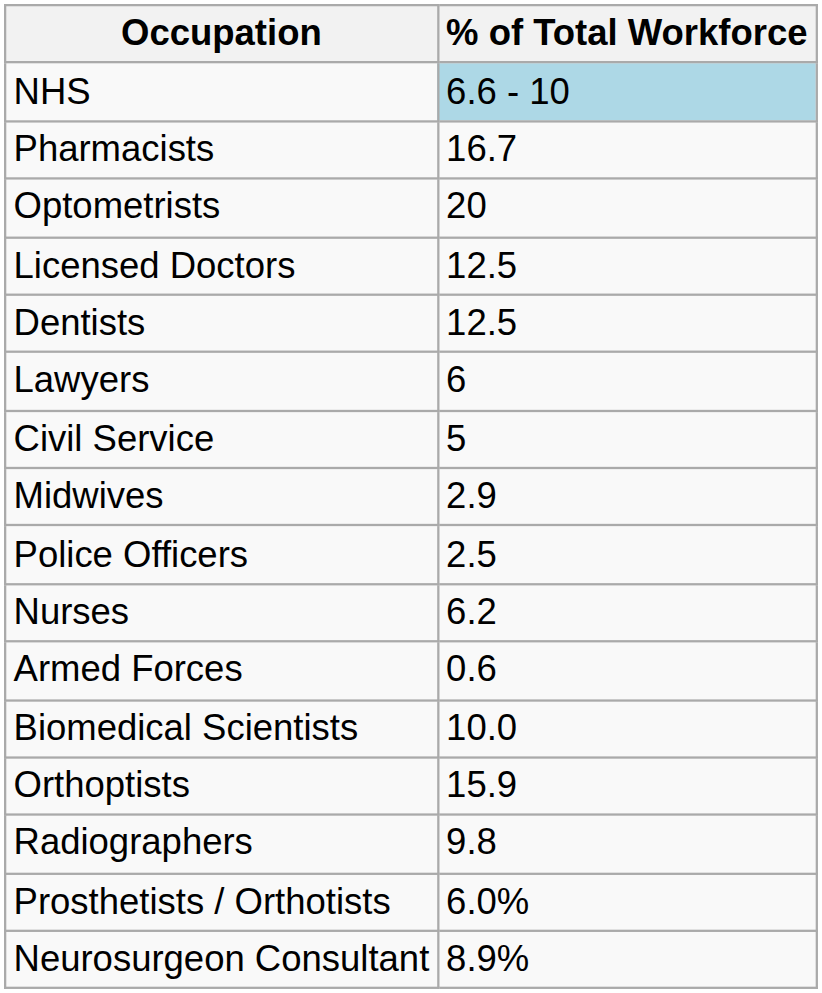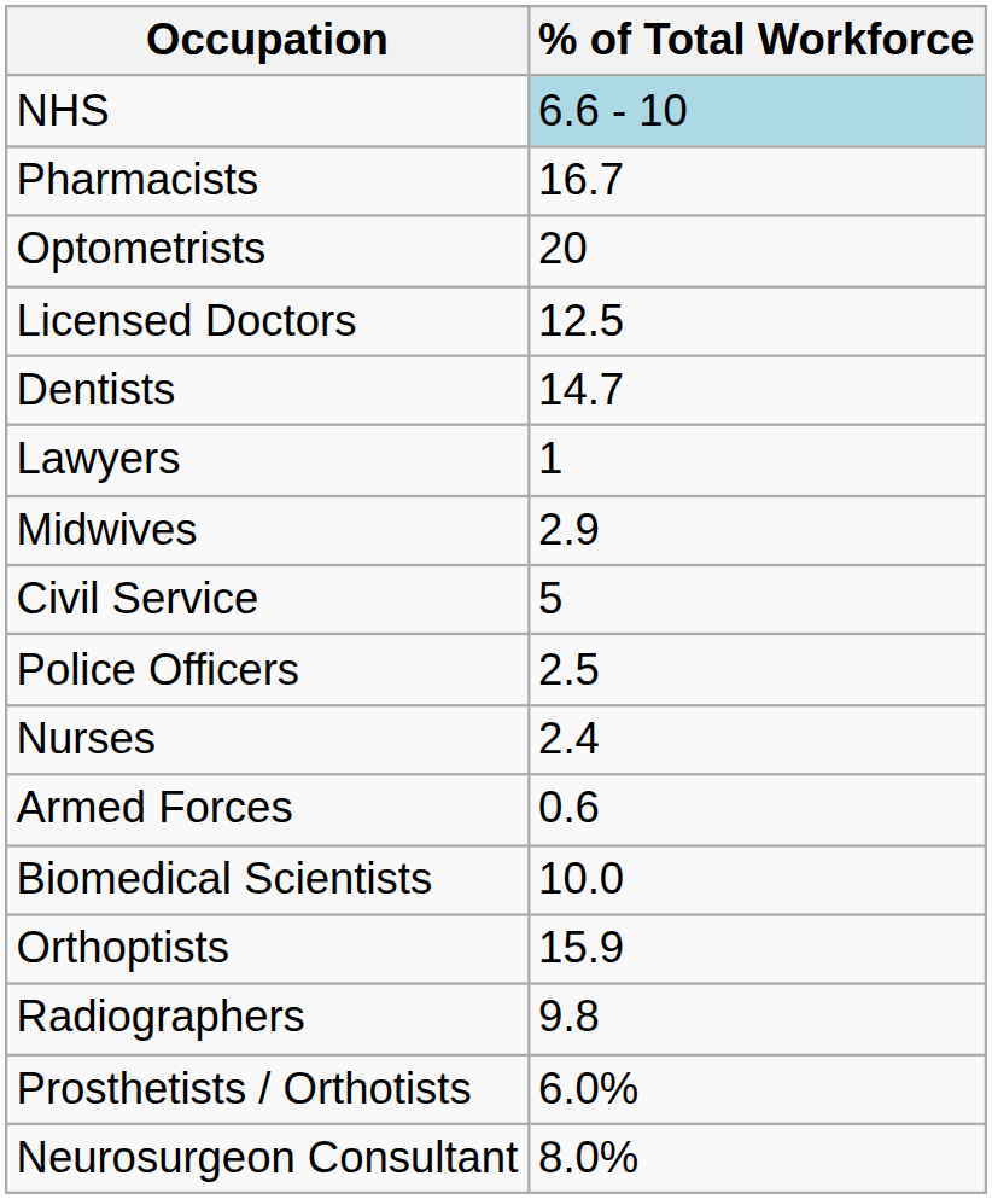 <table class="wikitable sortable">
 <tr>
 <th>Occupation</th>
 <th>% of Total Workforce</th>
 </tr>
 <tr>
 <td>NHS</td>
 <td style="background: lightblue;">6.6 - 10</td>
 </tr>
 <tr>
 <td>Pharmacists</td>
 <td>16.7</td>
 </tr>
 <tr>
 <td>Optometrists</td>
 <td>20</td>
 </tr>
 <tr>
 <td>Licensed Doctors</td>
 <td>12.5</td>
 </tr>
 <tr>
 <td>Dentists</td>
-<td>12.5</td>
+<td>14.7</td>
 </tr>
 <tr>
 <td>Lawyers</td>
-<td>6</td>
+<td>1</td>
+</tr>
+<tr>
+<td>Midwives</td>
+<td>2.9</td>
 </tr>
 <tr>
 <td>Civil Service</td>
 <td>5</td>
-</tr>
-<tr>
-<td>Midwives</td>
-<td>2.9</td>
 </tr>
 <tr>
 <td>Police Officers</td>
 <td>2.5</td>
 </tr>
 <tr>
 <td>Nurses</td>
-<td>6.2</td>
+<td>2.4</td>
 </tr>
 <tr>
 <td>Armed Forces</td>
 <td>0.6</td>
 </tr>
 <tr>
 <td>Biomedical Scientists</td>
 <td>10.0</td>
 </tr>
 <tr>
 <td>Orthoptists</td>
 <td>15.9</td>
 </tr>
 <tr>
 <td>Radiographers</td>
 <td>9.8</td>
 </tr>
 <tr>
 <td>Prosthetists / Orthotists</td>
 <td>6.0%</td>
 </tr>
 <tr>
 <td>Neurosurgeon Consultant</td>
-<td>8.9%</td>
+<td>8.0%</td>
 </tr>
 </table>
